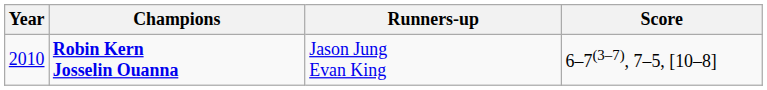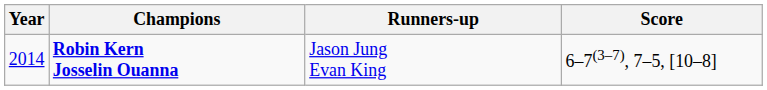 <table class="wikitable" style="font-size:90%">
 <tr>
 <th>Year</th>
 <th width="200">Champions</th>
 <th width="200">Runners-up</th>
 <th width="155">Score</th>
 </tr>
 <tr>
-<td><a href='#'>2010</a></td>
+<td><a href='#'>2014</a></td>
 <td> <strong><a href='#'>Robin Kern</a></strong><br> <strong><a href='#'>Josselin Ouanna</a></strong></td>
 <td> <a href='#'>Jason Jung</a><br> <a href='#'>Evan King</a></td>
 <td>6–7<sup>(3–7)</sup>, 7–5, [10–8]</td>
 </tr>
 </table>
